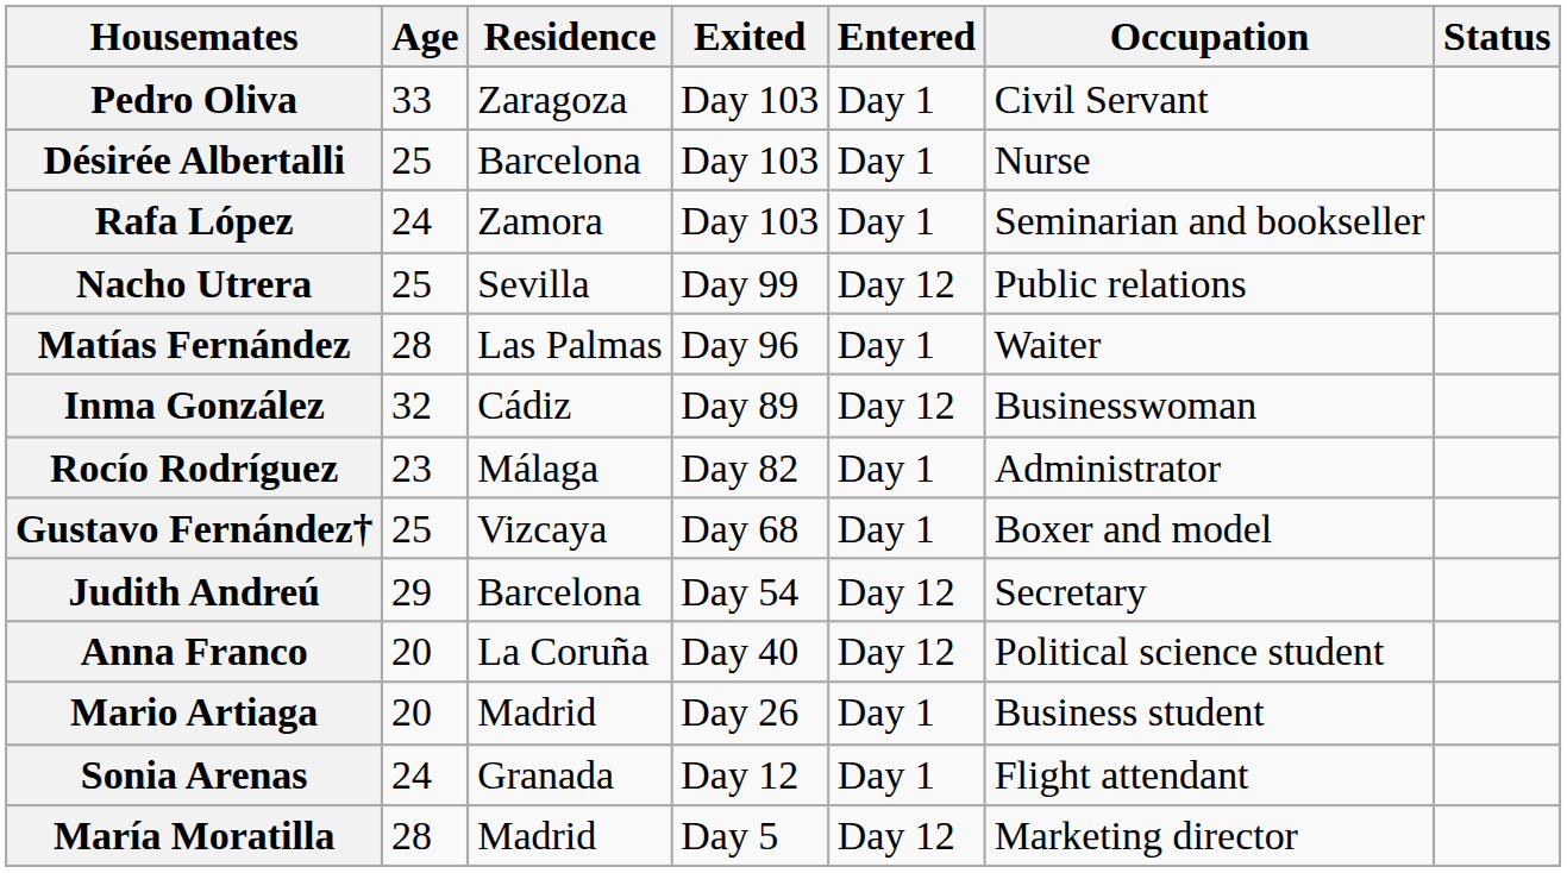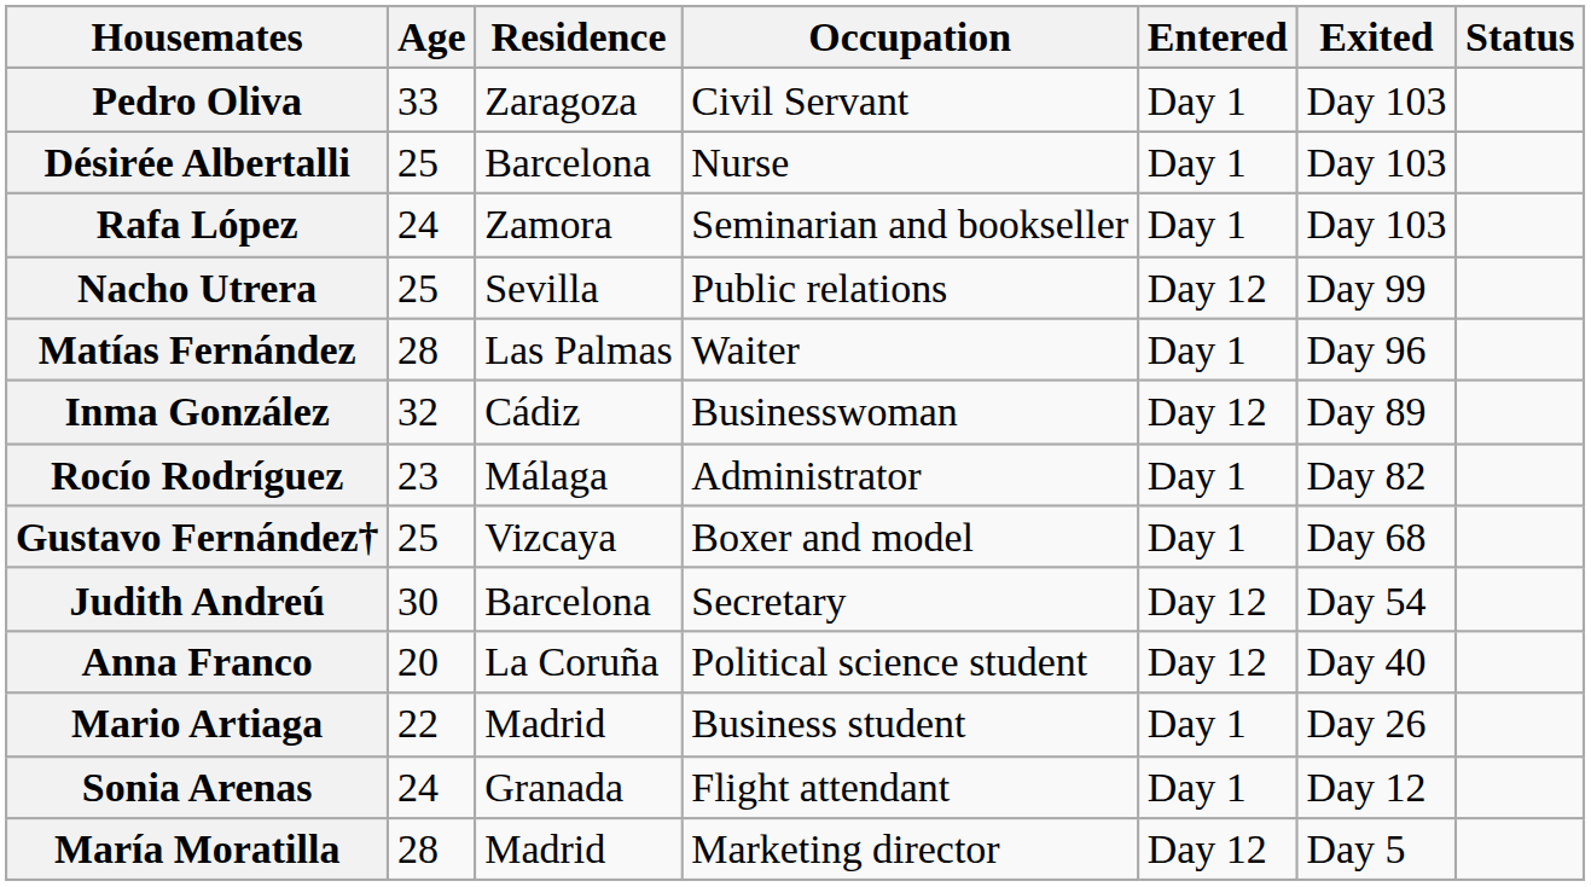 <table class="wikitable sortable" style="text-align:left; line-height:17px; width:auto;">
 <tr>
 <th>Housemates</th>
 <th>Age</th>
 <th>Residence</th>
+<th>Occupation</th>
+<th>Entered</th>
 <th>Exited</th>
-<th>Entered</th>
-<th>Occupation</th>
 <th>Status</th>
 </tr>
 <tr>
 <th>Pedro Oliva</th>
 <td>33</td>
 <td>Zaragoza</td>
+<td>Civil Servant</td>
+<td>Day 1</td>
 <td>Day 103</td>
-<td>Day 1</td>
-<td>Civil Servant</td>
 <td></td>
 </tr>
 <tr>
 <th>Désirée Albertalli</th>
 <td>25</td>
 <td>Barcelona</td>
+<td>Nurse</td>
+<td>Day 1</td>
 <td>Day 103</td>
-<td>Day 1</td>
-<td>Nurse</td>
 <td></td>
 </tr>
 <tr>
 <th>Rafa López</th>
 <td>24</td>
 <td>Zamora</td>
+<td>Seminarian and bookseller</td>
+<td>Day 1</td>
 <td>Day 103</td>
-<td>Day 1</td>
-<td>Seminarian and bookseller</td>
 <td></td>
 </tr>
 <tr>
 <th>Nacho Utrera</th>
 <td>25</td>
 <td>Sevilla</td>
+<td>Public relations</td>
+<td>Day 12</td>
 <td>Day 99</td>
-<td>Day 12</td>
-<td>Public relations</td>
 <td></td>
 </tr>
 <tr>
 <th>Matías Fernández</th>
 <td>28</td>
 <td>Las Palmas</td>
+<td>Waiter</td>
+<td>Day 1</td>
 <td>Day 96</td>
-<td>Day 1</td>
-<td>Waiter</td>
 <td></td>
 </tr>
 <tr>
 <th>Inma González</th>
 <td>32</td>
 <td>Cádiz</td>
+<td>Businesswoman</td>
+<td>Day 12</td>
 <td>Day 89</td>
-<td>Day 12</td>
-<td>Businesswoman</td>
 <td></td>
 </tr>
 <tr>
 <th>Rocío Rodríguez</th>
 <td>23</td>
 <td>Málaga</td>
+<td>Administrator</td>
+<td>Day 1</td>
 <td>Day 82</td>
-<td>Day 1</td>
-<td>Administrator</td>
 <td></td>
 </tr>
 <tr>
 <th>Gustavo Fernández†</th>
 <td>25</td>
 <td>Vizcaya</td>
+<td>Boxer and model</td>
+<td>Day 1</td>
 <td>Day 68</td>
-<td>Day 1</td>
-<td>Boxer and model</td>
 <td></td>
 </tr>
 <tr>
 <th>Judith Andreú</th>
-<td>29</td>
+<td>30</td>
 <td>Barcelona</td>
+<td>Secretary</td>
+<td>Day 12</td>
 <td>Day 54</td>
-<td>Day 12</td>
-<td>Secretary</td>
 <td></td>
 </tr>
 <tr>
 <th>Anna Franco</th>
 <td>20</td>
 <td>La Coruña</td>
+<td>Political science student</td>
+<td>Day 12</td>
 <td>Day 40</td>
-<td>Day 12</td>
-<td>Political science student</td>
 <td></td>
 </tr>
 <tr>
 <th>Mario Artiaga</th>
-<td>20</td>
+<td>22</td>
 <td>Madrid</td>
+<td>Business student</td>
+<td>Day 1</td>
 <td>Day 26</td>
-<td>Day 1</td>
-<td>Business student</td>
 <td></td>
 </tr>
 <tr>
 <th>Sonia Arenas</th>
 <td>24</td>
 <td>Granada</td>
+<td>Flight attendant</td>
+<td>Day 1</td>
 <td>Day 12</td>
-<td>Day 1</td>
-<td>Flight attendant</td>
 <td></td>
 </tr>
 <tr>
 <th>María Moratilla</th>
 <td>28</td>
 <td>Madrid</td>
+<td>Marketing director</td>
+<td>Day 12</td>
 <td>Day 5</td>
-<td>Day 12</td>
-<td>Marketing director</td>
 <td></td>
 </tr>
 </table>
